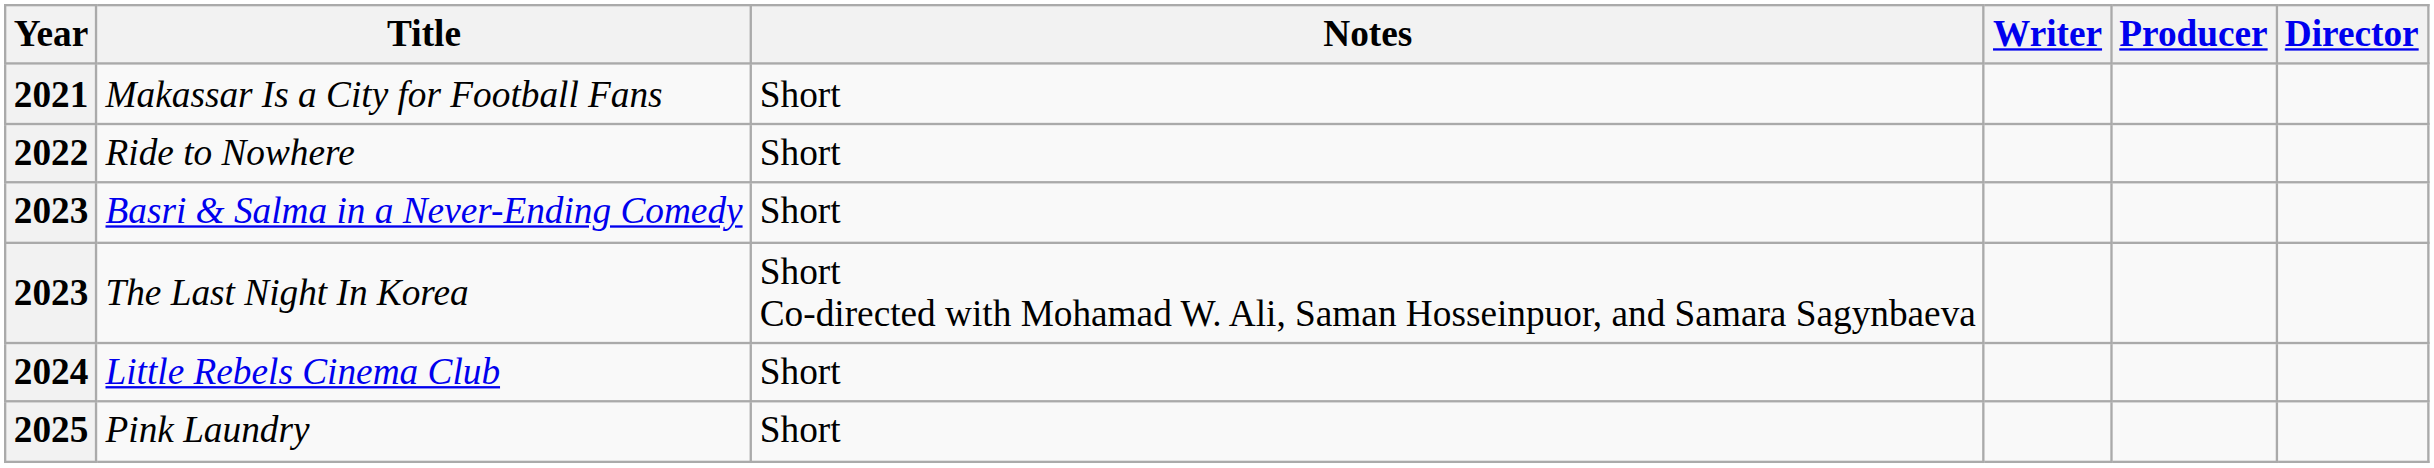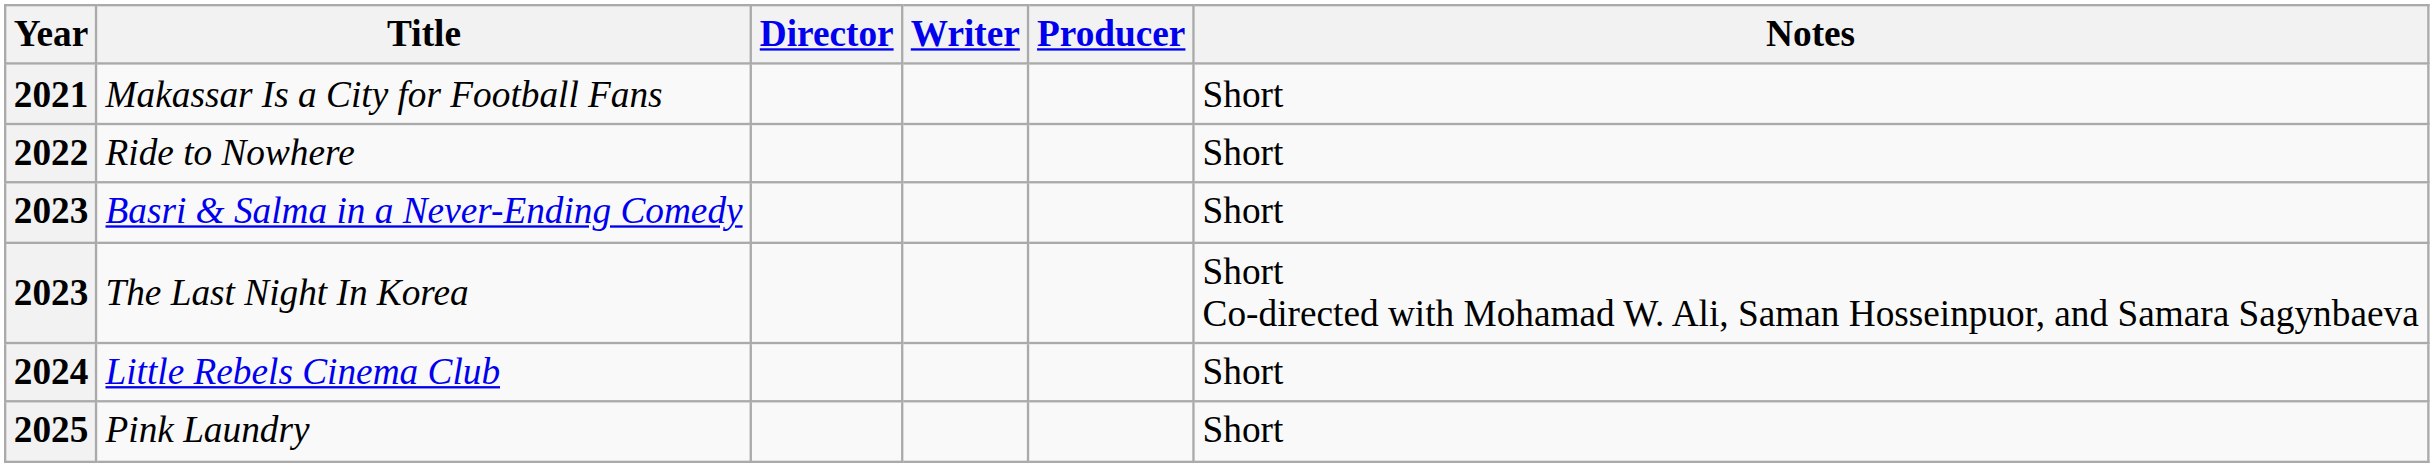 <table class="wikitable plainrowheaders">
 <tr>
 <th>Year</th>
 <th>Title</th>
-<th>Notes</th>
+<th><a href='#'>Director</a></th>
 <th><a href='#'>Writer</a></th>
 <th><a href='#'>Producer</a></th>
-<th><a href='#'>Director</a></th>
+<th>Notes</th>
 </tr>
 <tr>
 <th scope="row">2021</th>
 <td><em>Makassar Is a City for Football Fans</em></td>
-<td>Short</td>
 <td></td>
 <td></td>
 <td></td>
+<td>Short</td>
 </tr>
 <tr>
 <th scope="row">2022</th>
 <td><em>Ride to Nowhere</em></td>
-<td>Short</td>
 <td></td>
 <td></td>
 <td></td>
+<td>Short</td>
 </tr>
 <tr>
 <th scope="row">2023</th>
 <td><em><a href='#'>Basri & Salma in a Never-Ending Comedy</a></em></td>
-<td>Short</td>
 <td></td>
 <td></td>
 <td></td>
+<td>Short</td>
 </tr>
 <tr>
 <th scope="row">2023</th>
 <td><em>The Last Night In Korea</em></td>
-<td>Short<br>Co-directed with Mohamad W. Ali, Saman Hosseinpuor, and Samara Sagynbaeva</td>
 <td></td>
 <td></td>
 <td></td>
+<td>Short<br>Co-directed with Mohamad W. Ali, Saman Hosseinpuor, and Samara Sagynbaeva</td>
 </tr>
 <tr>
 <th scope="row">2024</th>
 <td><em><a href='#'>Little Rebels Cinema Club</a></em></td>
-<td>Short</td>
 <td></td>
 <td></td>
 <td></td>
+<td>Short</td>
 </tr>
 <tr>
 <th scope="row">2025</th>
 <td><em>Pink Laundry</em></td>
-<td>Short</td>
 <td></td>
 <td></td>
 <td></td>
+<td>Short</td>
 </tr>
 </table>
